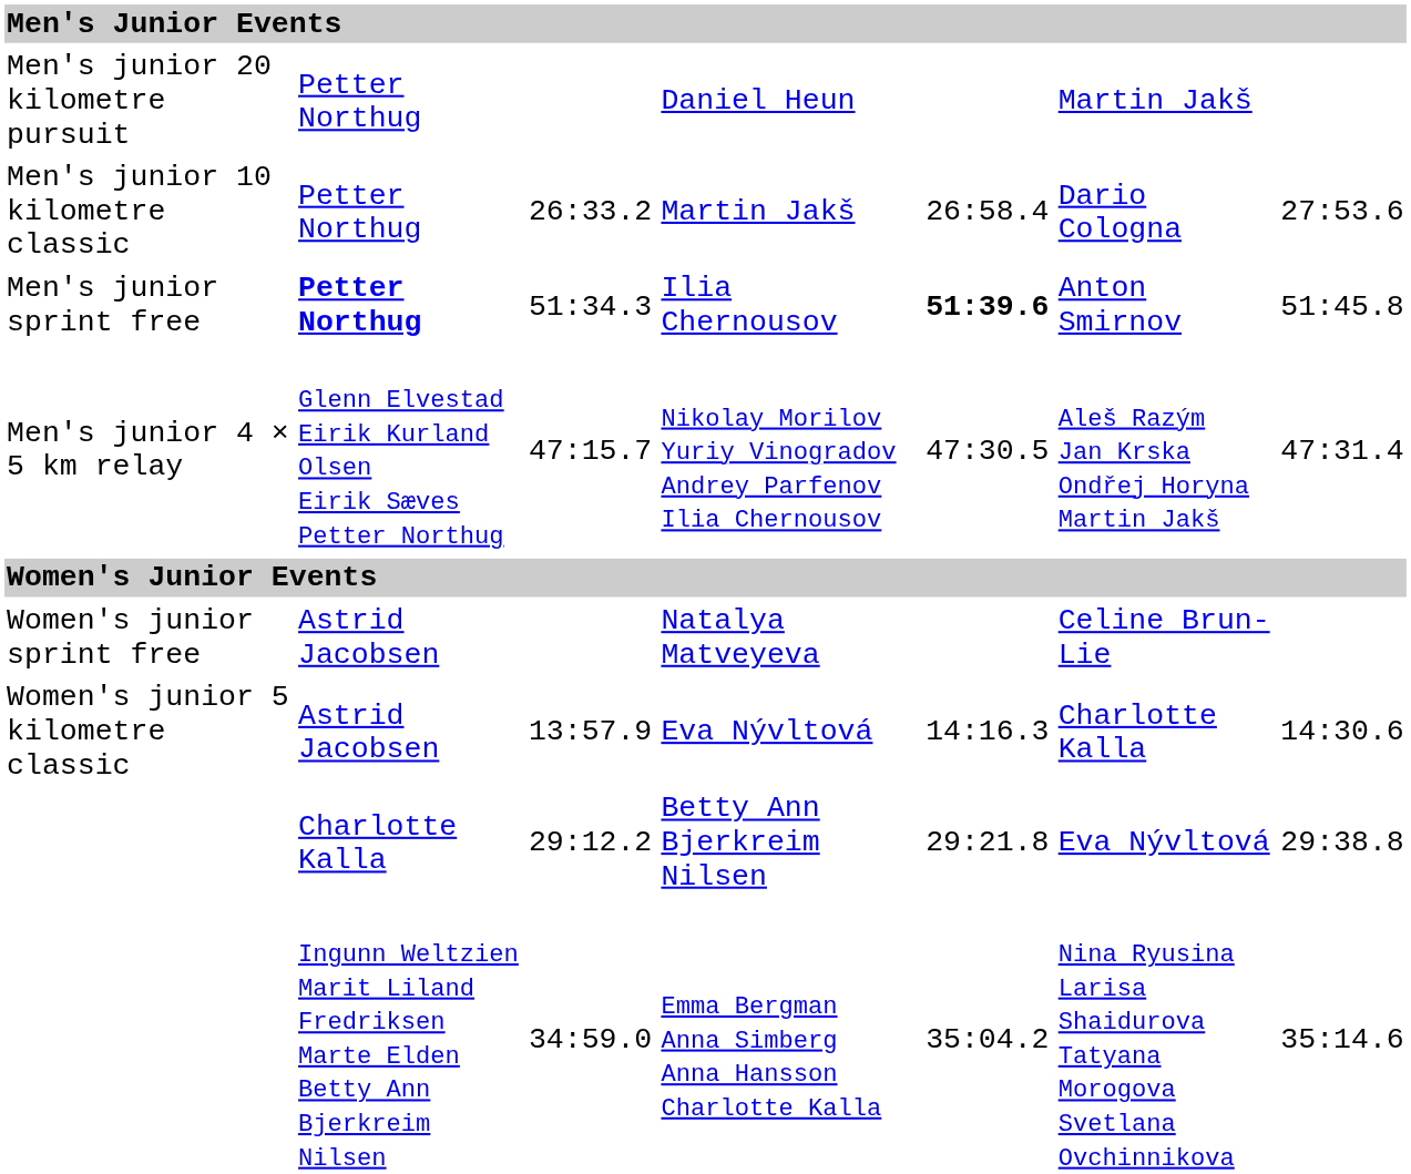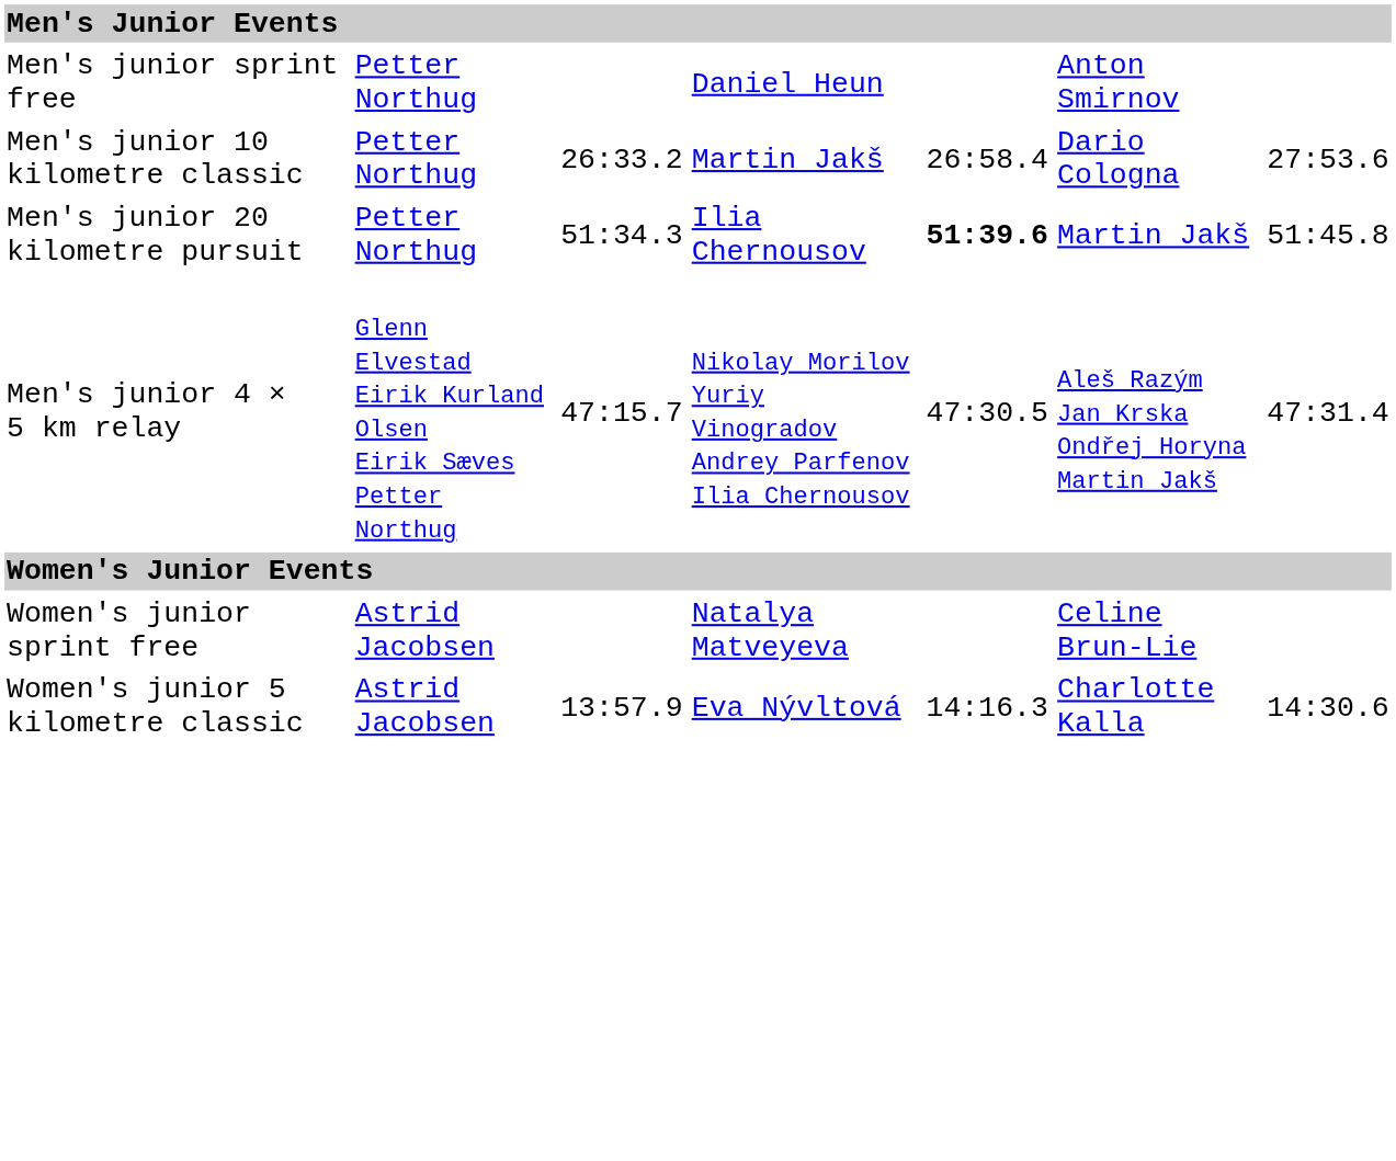 <table>
 <tr style="background:#ccc;">
 <td colspan=7><strong>Men's Junior Events</strong></td>
 </tr>
 <tr>
-<td>Men's junior 20 kilometre pursuit</td>
+<td>Men's junior sprint free</td>
 <td><a href='#'>Petter Northug</a><br></td>
 <td></td>
 <td><a href='#'>Daniel Heun</a><br></td>
 <td></td>
-<td><a href='#'>Martin Jakš</a><br></td>
+<td><a href='#'>Anton Smirnov</a><br></td>
 <td></td>
 </tr>
 <tr>
 <td>Men's junior 10 kilometre classic</td>
 <td><a href='#'>Petter Northug</a><br></td>
 <td>26:33.2</td>
 <td><a href='#'>Martin Jakš</a><br></td>
 <td>26:58.4</td>
 <td><a href='#'>Dario Cologna</a><br></td>
 <td>27:53.6</td>
 </tr>
 <tr>
-<td>Men's junior sprint free</td>
-<td><strong><a href='#'>Petter Northug</a><br></strong></td>
+<td>Men's junior 20 kilometre pursuit</td>
+<td><a href='#'>Petter Northug</a><br></td>
 <td>51:34.3</td>
 <td><a href='#'>Ilia Chernousov</a><br></td>
 <td><strong>51:39.6</strong></td>
-<td><a href='#'>Anton Smirnov</a><br></td>
+<td><a href='#'>Martin Jakš</a><br></td>
 <td>51:45.8</td>
 </tr>
 <tr>
 <td>Men's junior 4 × 5 km relay</td>
 <td><br><small><a href='#'>Glenn Elvestad</a><br><a href='#'>Eirik Kurland Olsen</a><br><a href='#'>Eirik Sæves</a><br><a href='#'>Petter Northug</a></small></td>
 <td>47:15.7</td>
 <td><br><small><a href='#'>Nikolay Morilov</a><br><a href='#'>Yuriy Vinogradov</a><br><a href='#'>Andrey Parfenov</a><br><a href='#'>Ilia Chernousov</a></small></td>
 <td>47:30.5</td>
 <td><br><small><a href='#'>Aleš Razým</a><br><a href='#'>Jan Krska</a><br><a href='#'>Ondřej Horyna</a><br><a href='#'>Martin Jakš</a></small></td>
 <td>47:31.4</td>
 </tr>
 <tr style="background:#ccc;">
 <td colspan=7><strong>Women's Junior Events</strong></td>
 </tr>
 <tr>
 <td>Women's junior sprint free</td>
 <td><a href='#'>Astrid Jacobsen</a><br></td>
 <td></td>
 <td><a href='#'>Natalya Matveyeva</a><br></td>
 <td></td>
 <td><a href='#'>Celine Brun-Lie</a><br></td>
 <td></td>
 </tr>
 <tr>
 <td>Women's junior 5 kilometre classic</td>
 <td><a href='#'>Astrid Jacobsen</a><br></td>
 <td>13:57.9</td>
 <td><a href='#'>Eva Nývltová</a><br></td>
 <td>14:16.3</td>
 <td><a href='#'>Charlotte Kalla</a><br></td>
 <td>14:30.6</td>
 </tr>
-<tr>
-<td></td>
-<td><a href='#'>Charlotte Kalla</a><br></td>
-<td>29:12.2</td>
-<td><a href='#'>Betty Ann Bjerkreim Nilsen</a><br></td>
-<td>29:21.8</td>
-<td><a href='#'>Eva Nývltová</a><br></td>
-<td>29:38.8</td>
-</tr>
-<tr>
-<td></td>
-<td><br><small><a href='#'>Ingunn Weltzien</a><br><a href='#'>Marit Liland Fredriksen</a><br><a href='#'>Marte Elden</a><br><a href='#'>Betty Ann Bjerkreim Nilsen</a></small></td>
-<td>34:59.0</td>
-<td><br><small><a href='#'>Emma Bergman</a><br><a href='#'>Anna Simberg</a><br><a href='#'>Anna Hansson</a><br><a href='#'>Charlotte Kalla</a></small></td>
-<td>35:04.2</td>
-<td><br><small><a href='#'>Nina Ryusina</a><br><a href='#'>Larisa Shaidurova</a><br><a href='#'>Tatyana Morogova</a><br><a href='#'>Svetlana Ovchinnikova</a></small></td>
-<td>35:14.6</td>
-</tr>
 </table>
